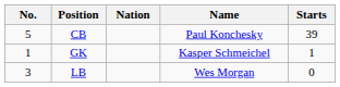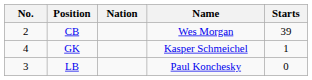 <table class="wikitable" style="font-size: 90%; text-align: center">
 <tr>
 <th width=50>No.</th>
 <th width=60>Position</th>
 <th width=60>Nation</th>
 <th width=150>Name</th>
 <th width=50>Starts</th>
 </tr>
 <tr>
-<td>5</td>
+<td>2</td>
 <td><a href='#'>CB</a></td>
 <td></td>
-<td><a href='#'>Paul Konchesky</a></td>
+<td><a href='#'>Wes Morgan</a></td>
 <td>39</td>
 </tr>
 <tr>
-<td>1</td>
+<td>4</td>
 <td><a href='#'>GK</a></td>
 <td></td>
 <td><a href='#'>Kasper Schmeichel</a></td>
 <td>1</td>
 </tr>
 <tr>
 <td>3</td>
 <td><a href='#'>LB</a></td>
 <td></td>
-<td><a href='#'>Wes Morgan</a></td>
+<td><a href='#'>Paul Konchesky</a></td>
 <td>0</td>
 </tr>
 </table>
